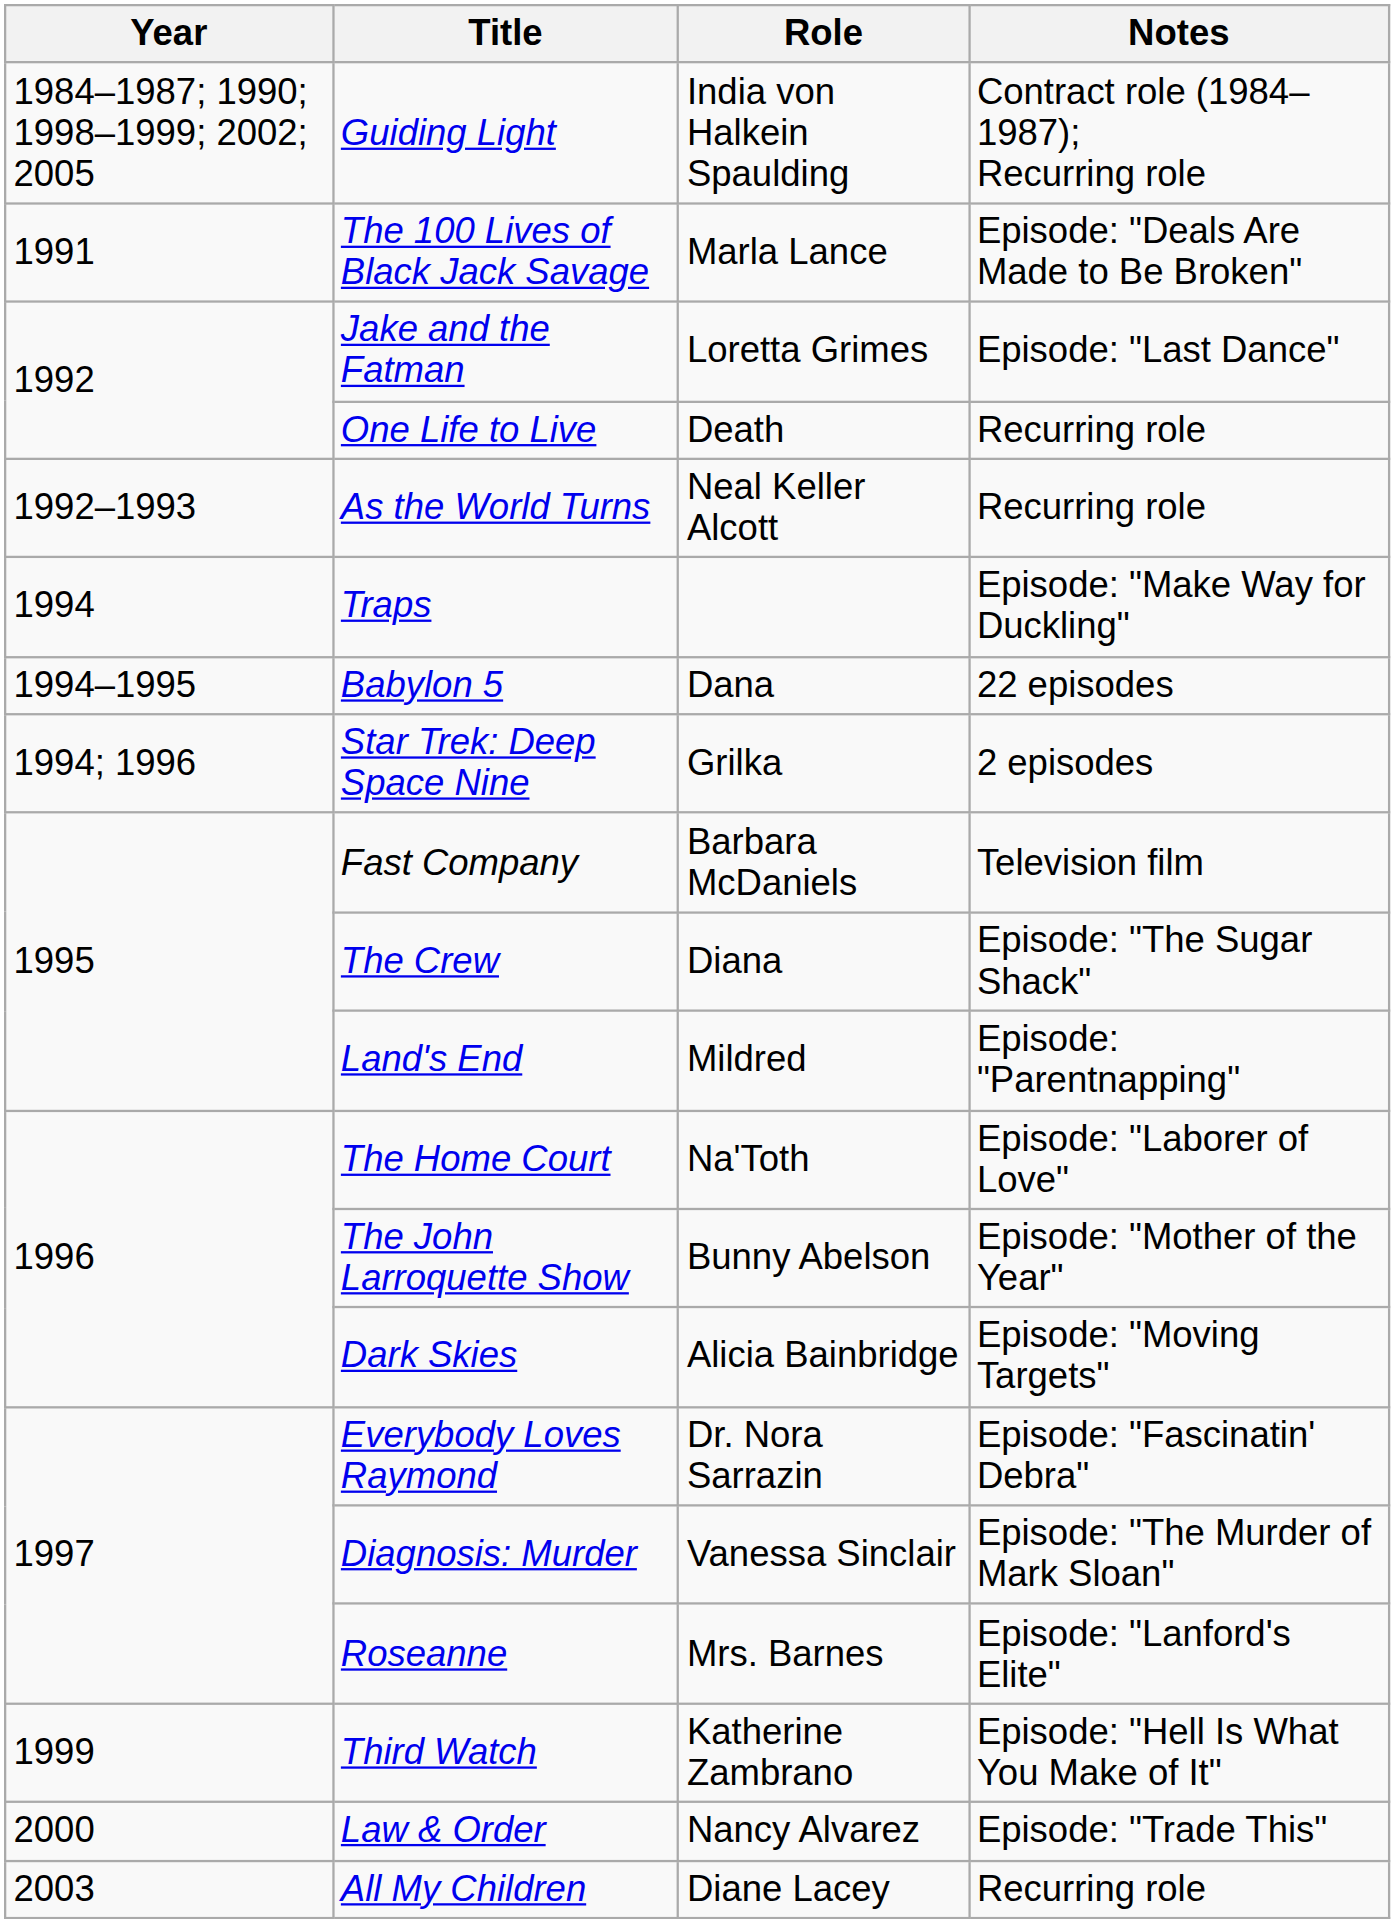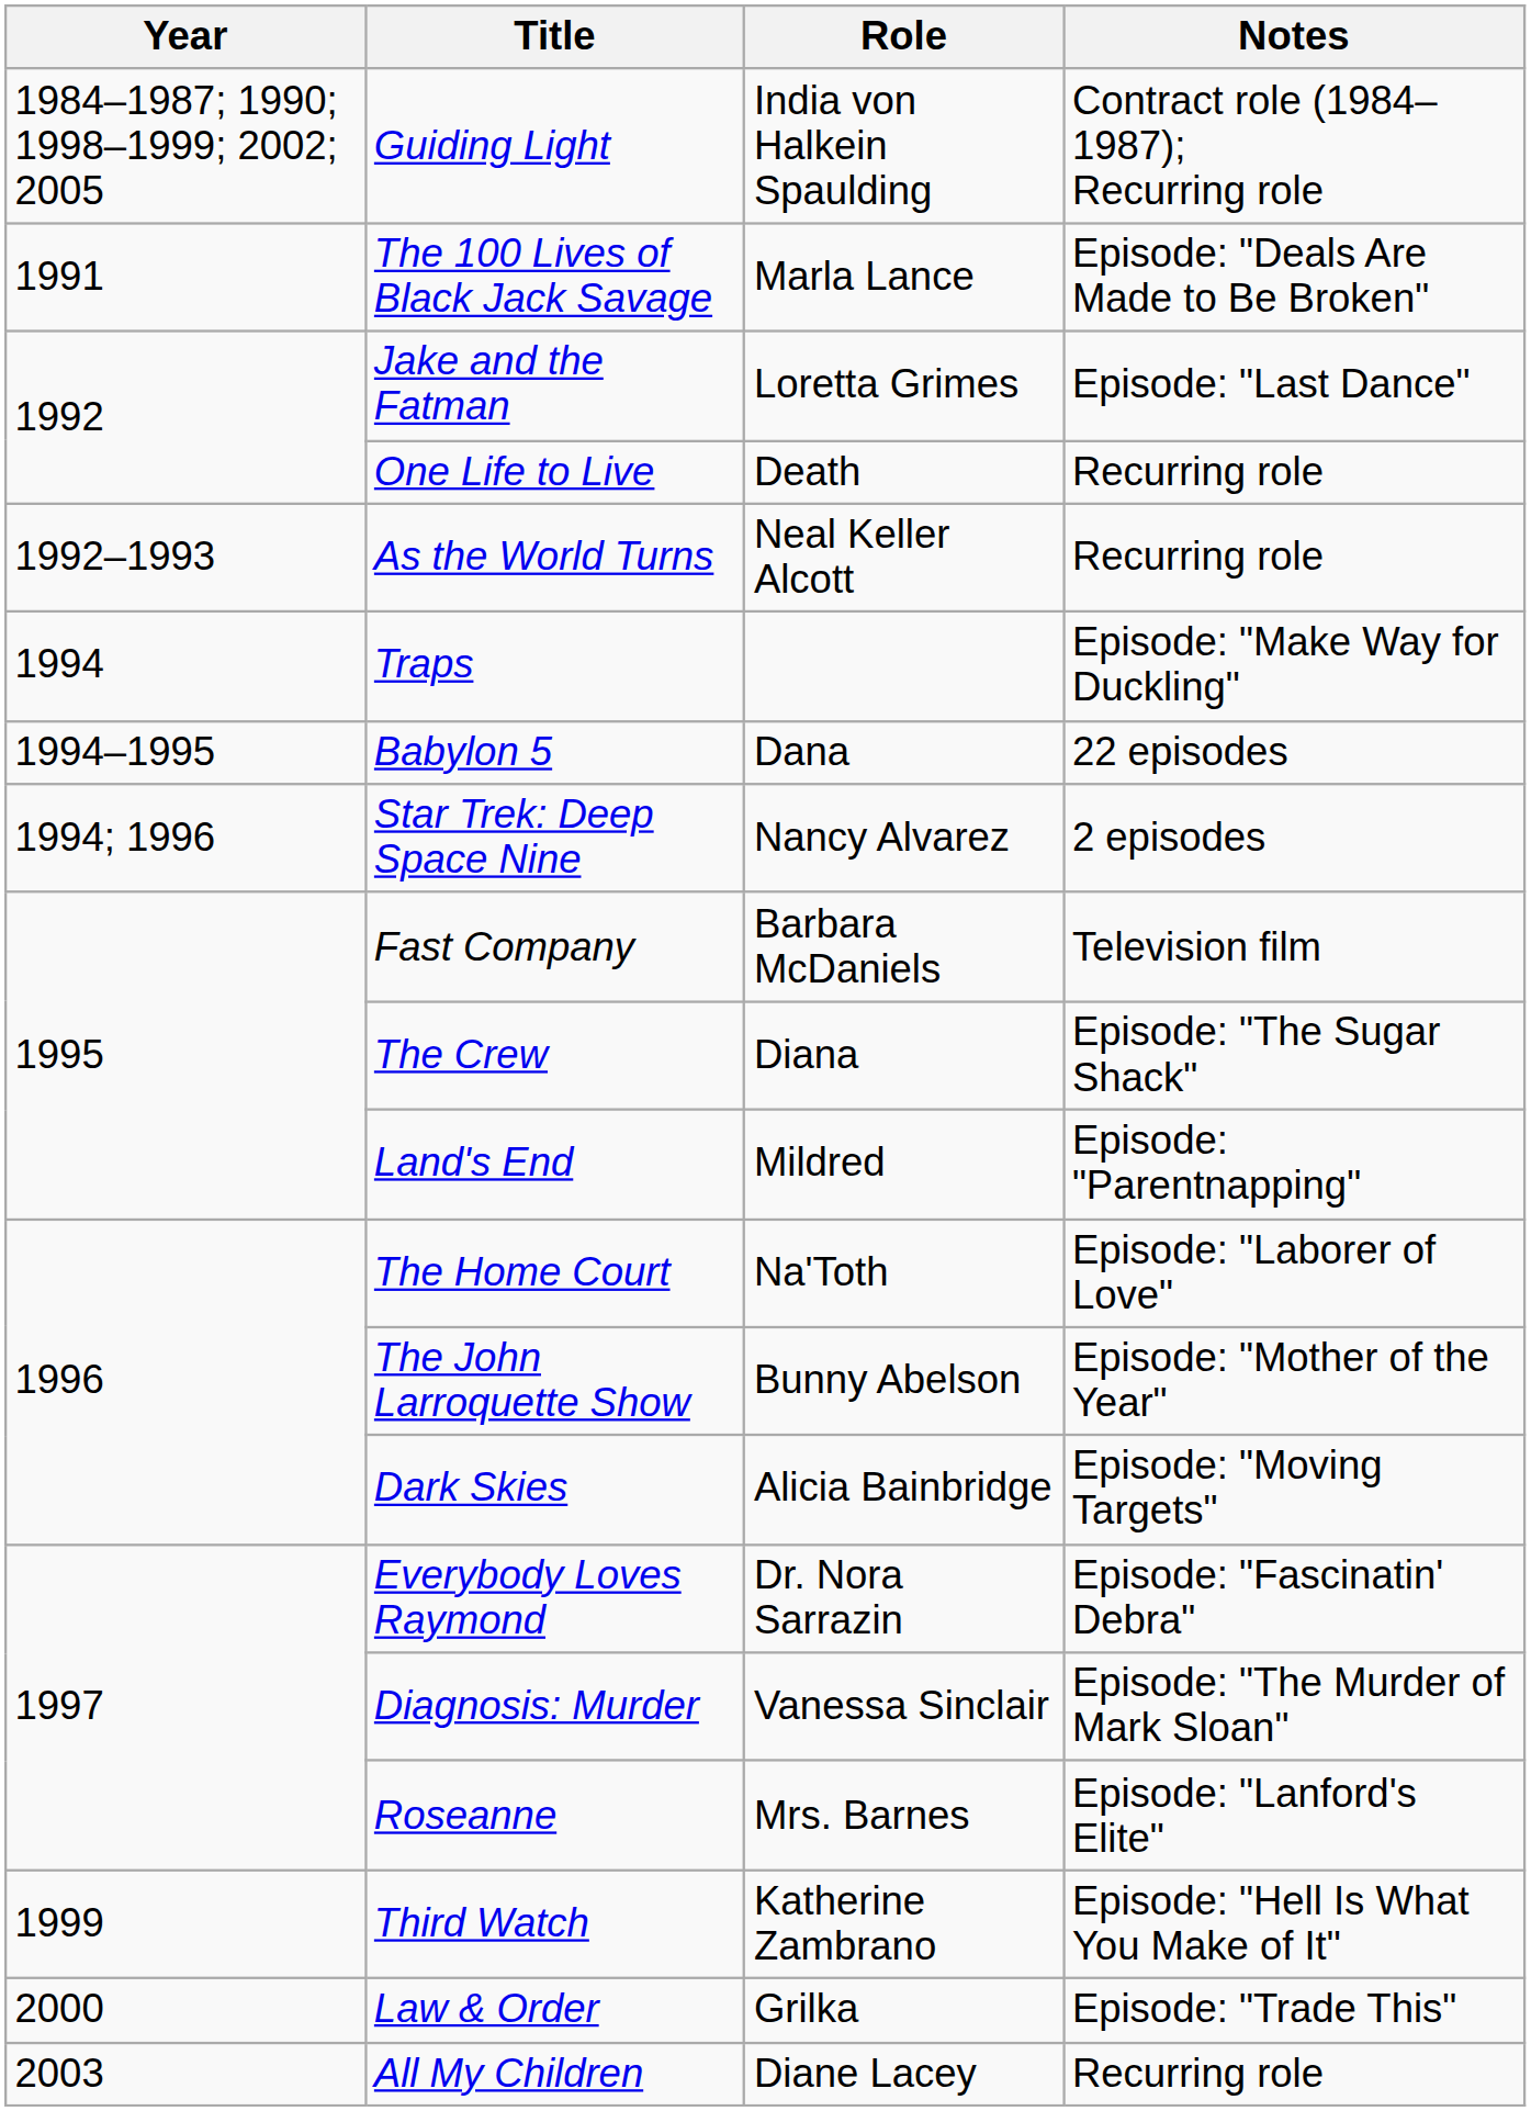 <table class="wikitable">
 <tr>
 <th>Year</th>
 <th>Title</th>
 <th>Role</th>
 <th>Notes</th>
 </tr>
 <tr>
 <td>1984–1987; 1990; 1998–1999; 2002; 2005</td>
 <td><em><a href='#'>Guiding Light</a></em></td>
 <td>India von Halkein Spaulding</td>
 <td>Contract role (1984–1987);<br>Recurring role</td>
 </tr>
 <tr>
 <td>1991</td>
 <td><em><a href='#'>The 100 Lives of Black Jack Savage</a></em></td>
 <td>Marla Lance</td>
 <td>Episode: "Deals Are Made to Be Broken"</td>
 </tr>
 <tr>
 <td rowspan="2">1992</td>
 <td><em><a href='#'>Jake and the Fatman</a></em></td>
 <td>Loretta Grimes</td>
 <td>Episode: "Last Dance"</td>
 </tr>
 <tr>
 <td><em><a href='#'>One Life to Live</a></em></td>
 <td>Death</td>
 <td>Recurring role</td>
 </tr>
 <tr>
 <td>1992–1993</td>
 <td><em><a href='#'>As the World Turns</a></em></td>
 <td>Neal Keller Alcott</td>
 <td>Recurring role</td>
 </tr>
 <tr>
 <td>1994</td>
 <td><em><a href='#'>Traps</a></em></td>
 <td></td>
 <td>Episode: "Make Way for Duckling"</td>
 </tr>
 <tr>
 <td>1994–1995</td>
 <td><em><a href='#'>Babylon 5</a></em></td>
 <td>Dana</td>
 <td>22 episodes</td>
 </tr>
 <tr>
 <td>1994; 1996</td>
 <td><em><a href='#'>Star Trek: Deep Space Nine</a></em></td>
-<td>Grilka</td>
+<td>Nancy Alvarez</td>
 <td>2 episodes</td>
 </tr>
 <tr>
 <td rowspan="3">1995</td>
 <td><em>Fast Company</em></td>
 <td>Barbara McDaniels</td>
 <td>Television film</td>
 </tr>
 <tr>
 <td><em><a href='#'>The Crew</a></em></td>
 <td>Diana</td>
 <td>Episode: "The Sugar Shack"</td>
 </tr>
 <tr>
 <td><em><a href='#'>Land's End</a></em></td>
 <td>Mildred</td>
 <td>Episode: "Parentnapping"</td>
 </tr>
 <tr>
 <td rowspan="3">1996</td>
 <td><em><a href='#'>The Home Court</a></em></td>
 <td>Na'Toth</td>
 <td>Episode: "Laborer of Love"</td>
 </tr>
 <tr>
 <td><em><a href='#'>The John Larroquette Show</a></em></td>
 <td>Bunny Abelson</td>
 <td>Episode: "Mother of the Year"</td>
 </tr>
 <tr>
 <td><em><a href='#'>Dark Skies</a></em></td>
 <td>Alicia Bainbridge</td>
 <td>Episode: "Moving Targets"</td>
 </tr>
 <tr>
 <td rowspan="3">1997</td>
 <td><em><a href='#'>Everybody Loves Raymond</a></em></td>
 <td>Dr. Nora Sarrazin</td>
 <td>Episode: "Fascinatin' Debra"</td>
 </tr>
 <tr>
 <td><em><a href='#'>Diagnosis: Murder</a></em></td>
 <td>Vanessa Sinclair</td>
 <td>Episode: "The Murder of Mark Sloan"</td>
 </tr>
 <tr>
 <td><em><a href='#'>Roseanne</a></em></td>
 <td>Mrs. Barnes</td>
 <td>Episode: "Lanford's Elite"</td>
 </tr>
 <tr>
 <td>1999</td>
 <td><em><a href='#'>Third Watch</a></em></td>
 <td>Katherine Zambrano</td>
 <td>Episode: "Hell Is What You Make of It"</td>
 </tr>
 <tr>
 <td>2000</td>
 <td><em><a href='#'>Law & Order</a></em></td>
-<td>Nancy Alvarez</td>
+<td>Grilka</td>
 <td>Episode: "Trade This"</td>
 </tr>
 <tr>
 <td>2003</td>
 <td><em><a href='#'>All My Children</a></em></td>
 <td>Diane Lacey</td>
 <td>Recurring role</td>
 </tr>
 </table>
